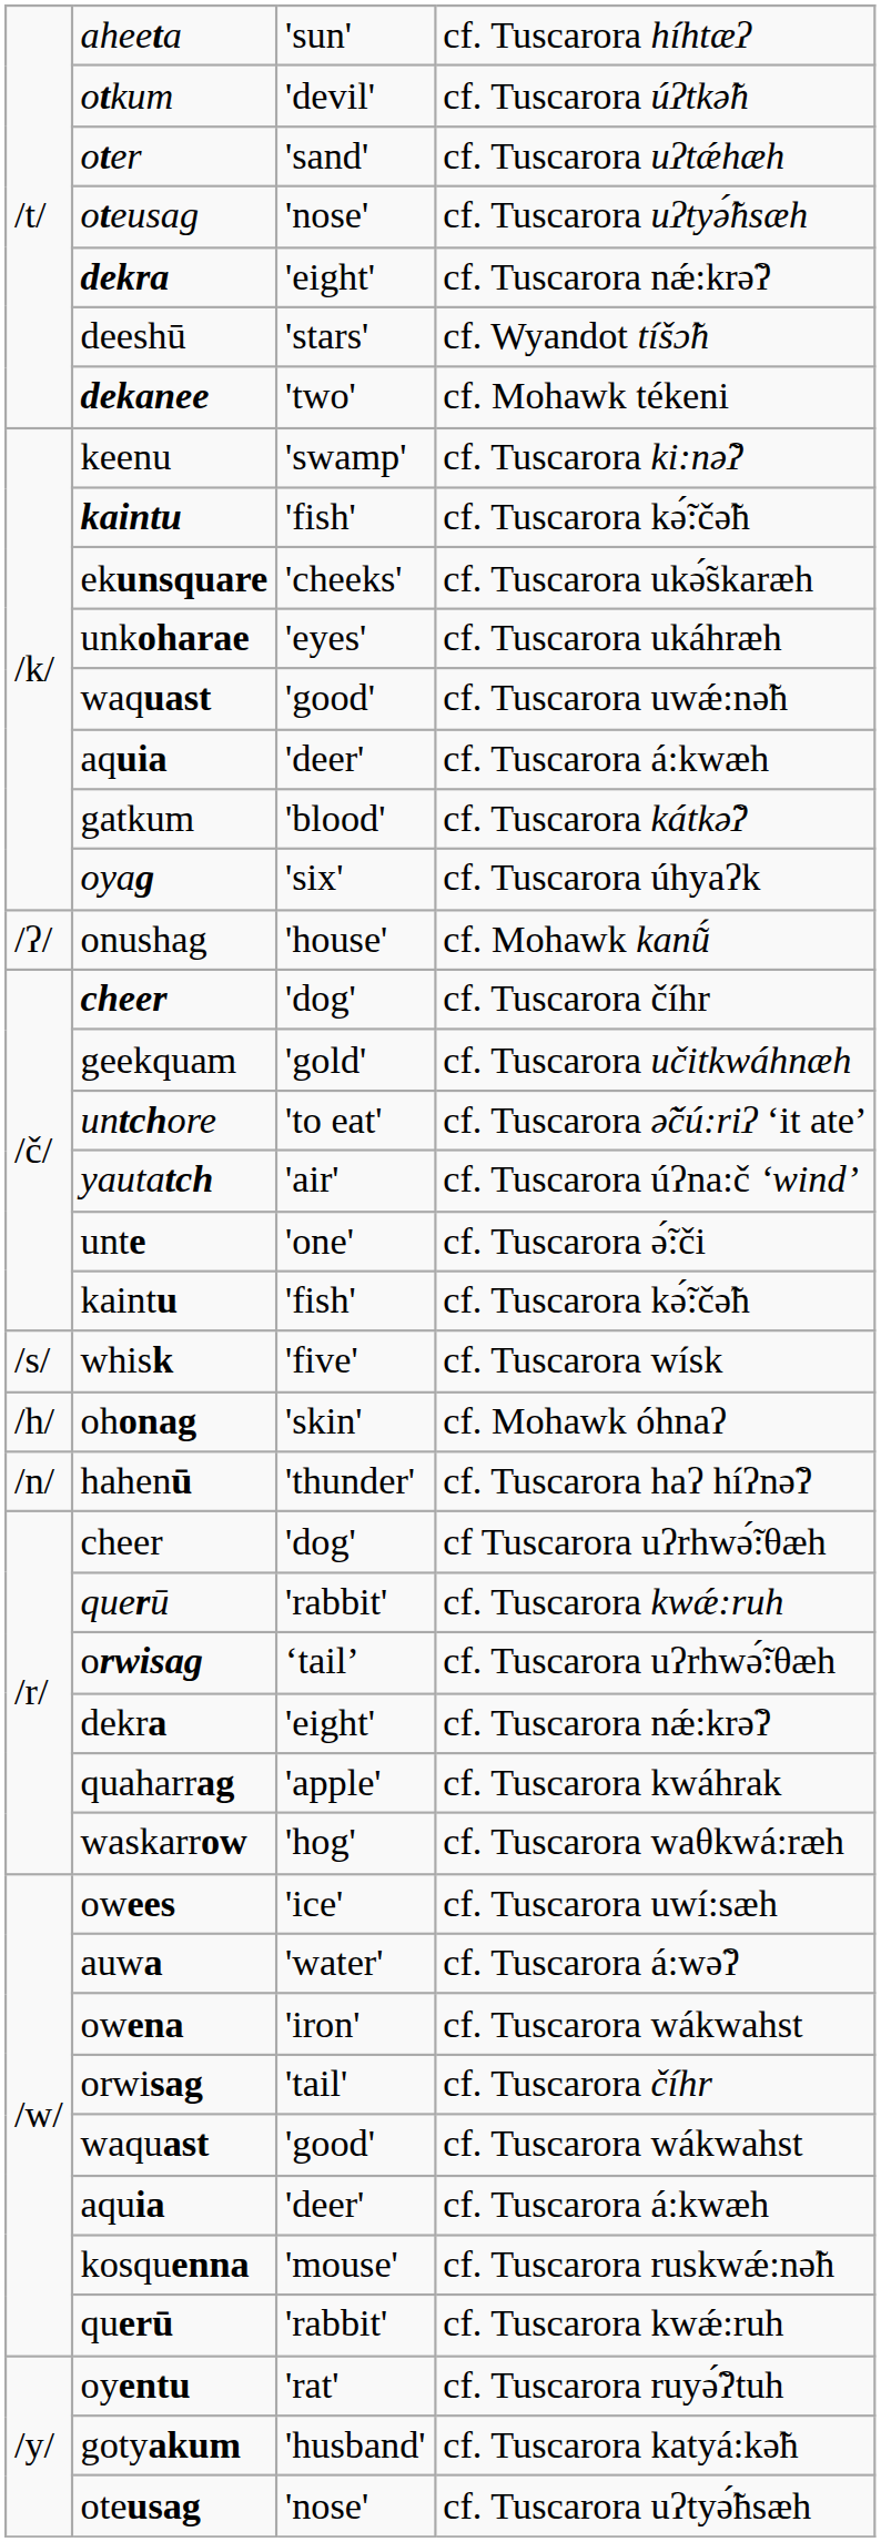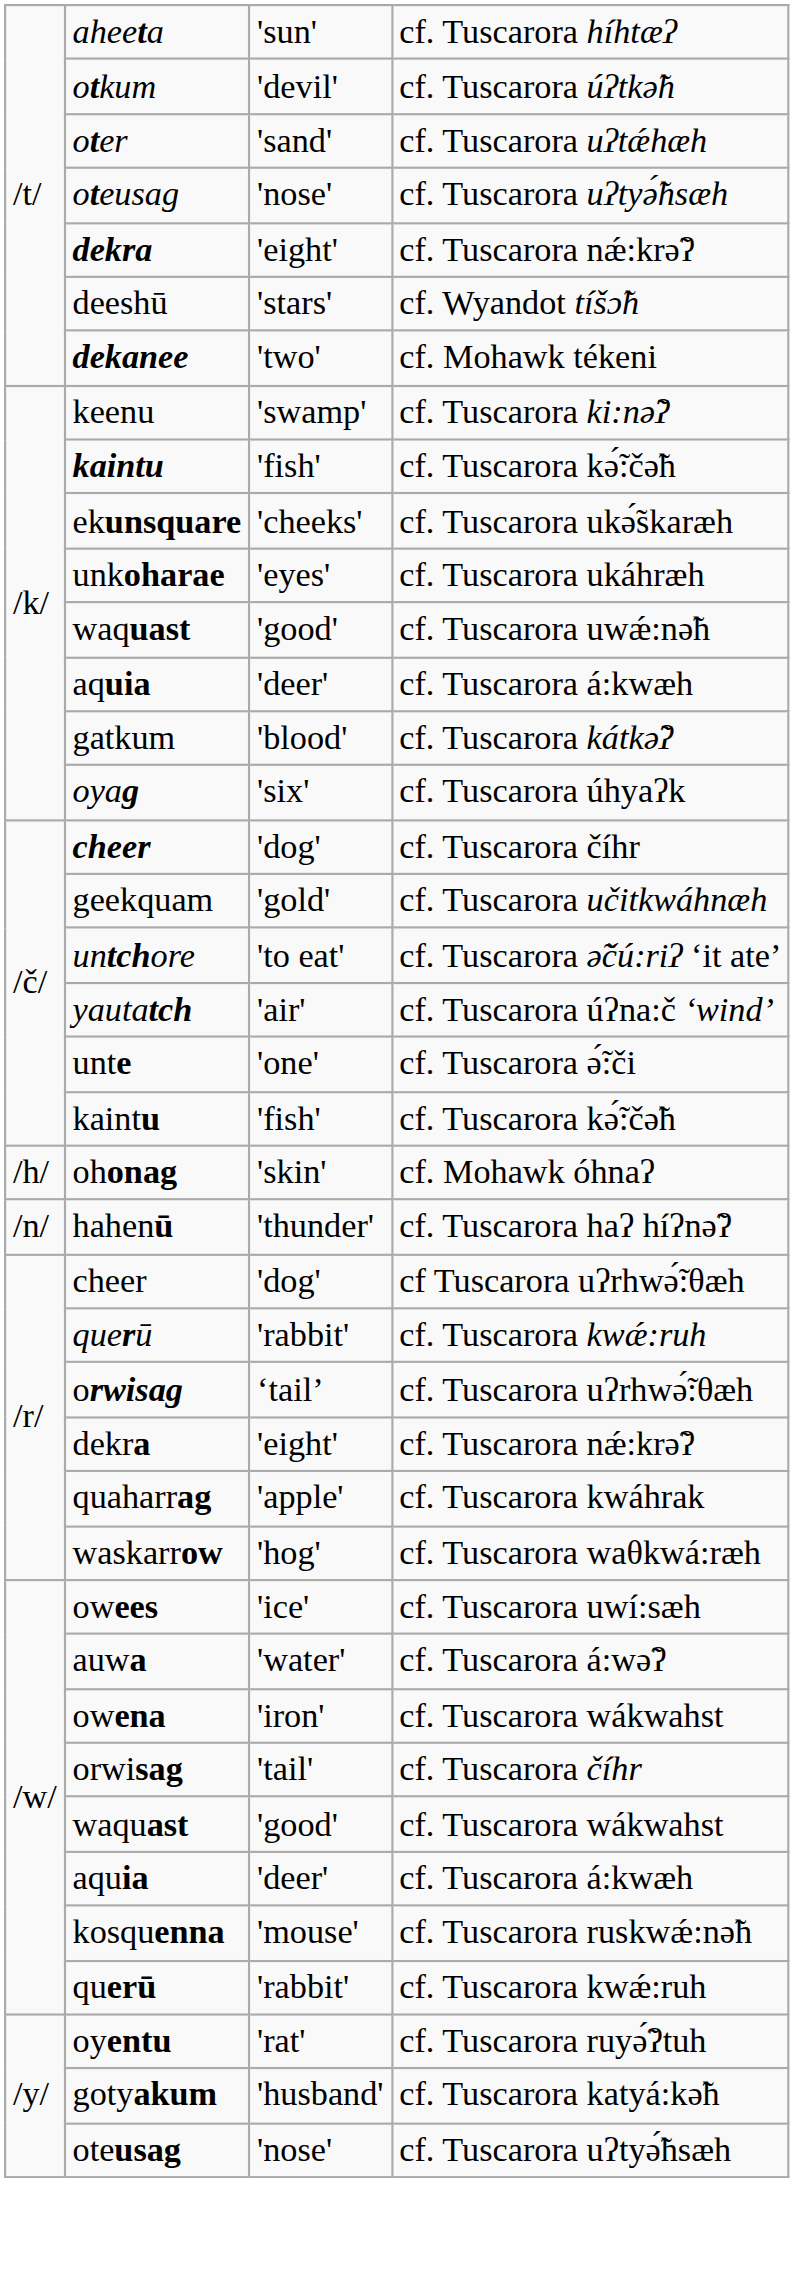 <table class="wikitable">
 <tr>
 <td rowspan="7">/t/</td>
 <td><em>ahee<strong>t</strong>a</em></td>
 <td>'sun'</td>
 <td>cf. Tuscarora <em>híhtæʔ</em></td>
 </tr>
 <tr>
 <td><em>o<strong>t</strong>kum</em></td>
 <td>'devil'</td>
 <td>cf. Tuscarora <em>úʔtkə̃h</em></td>
 </tr>
 <tr>
 <td><em>o<strong>t</strong>er</em></td>
 <td>'sand'</td>
 <td>cf. Tuscarora <em>uʔtǽhæh</em></td>
 </tr>
 <tr>
 <td><em>o<strong>t</strong>eusag</em></td>
 <td>'nose'</td>
 <td>cf. Tuscarora <em>uʔtyə̃́hsæh</em></td>
 </tr>
 <tr>
 <td><strong><em>d<strong>ekra<em></td>
 <td>'eight'</td>
 <td>cf. Tuscarora </em>nǽ:krə̃ʔ<em></td>
 </tr>
 <tr>
 <td></em></strong>d</strong>eeshū</em></td>
 <td>'stars'</td>
 <td>cf. Wyandot <em>tíšɔ̃h</em></td>
 </tr>
 <tr>
 <td><strong><em>d<strong>ekanee<em></td>
 <td>'two'</td>
 <td>cf. Mohawk </em>tékeni<em></td>
 </tr>
 <tr>
 <td rowspan="8">/k/</td>
 <td></em></strong>k</strong>eenu</em></td>
 <td>'swamp'</td>
 <td>cf. Tuscarora <em>ki:nə̃ʔ</em></td>
 </tr>
 <tr>
 <td><strong><em>k<strong>aintu<em></td>
 <td>'fish'</td>
 <td>cf. Tuscarora </em>kə̃́:čə̃h<em></td>
 </tr>
 <tr>
 <td></em>e</strong>k<strong>unsquare<em></td>
 <td>'cheeks'</td>
 <td>cf. Tuscarora </em>ukə̃́skaræh<em></td>
 </tr>
 <tr>
 <td></em>un</strong>k<strong>oharae<em></td>
 <td>'eyes'</td>
 <td>cf. Tuscarora </em>ukáhræh<em></td>
 </tr>
 <tr>
 <td></em>wa</strong>q<strong>uast<em></td>
 <td>'good'</td>
 <td>cf. Tuscarora </em>uwǽ:nə̃h<em></td>
 </tr>
 <tr>
 <td></em>a</strong>q<strong>uia<em></td>
 <td>'deer'</td>
 <td>cf. Tuscarora </em>á:kwæh<em></td>
 </tr>
 <tr>
 <td></em></strong>g</strong>atkum</em></td>
 <td>'blood'</td>
 <td>cf. Tuscarora <em>kátkə̃ʔ</em></td>
 </tr>
 <tr>
 <td><em>oya<strong>g<strong><em></td>
 <td>'six'</td>
 <td>cf. Tuscarora </em>úhyaʔk<em></td>
 </tr>
 <tr>
-<td>/ʔ/</td>
-<td></em>onusha</strong>g</em></strong></td>
-<td>'house'</td>
-<td>cf. Mohawk <em>kanṹ</em></td>
-</tr>
-<tr>
 <td rowspan="6">/č/</td>
 <td><strong><em>ch<strong>eer<em></td>
 <td>'dog'</td>
 <td>cf. Tuscarora </em>číhr<em></td>
 </tr>
 <tr>
 <td></em></strong>g</strong>eekquam</em></td>
 <td>'gold'</td>
 <td>cf. Tuscarora <em>učitkwáhnæh</em></td>
 </tr>
 <tr>
 <td><em>un<strong>tch</strong>ore</em></td>
 <td>'to eat'</td>
 <td>cf. Tuscarora <em>ə̃čú:riʔ</em> ‘it ate’</td>
 </tr>
 <tr>
 <td><em>yauta<strong>tch<strong><em></td>
 <td>'air'</td>
 <td>cf. Tuscarora </em>úʔna:č<em> ‘wind’</td>
 </tr>
 <tr>
 <td></em>un</strong>t<strong>e<em></td>
 <td>'one'</td>
 <td>cf. Tuscarora </em>ə̃́:či<em></td>
 </tr>
 <tr>
 <td></em>kain</strong>t<strong>u<em></td>
 <td>'fish'</td>
 <td>cf. Tuscarora </em>kə̃́:čə̃h<em></td>
-</tr>
-<tr>
-<td>/s/</td>
-<td></em>whi</strong>s<strong>k<em></td>
-<td>'five'</td>
-<td>cf. Tuscarora </em>wísk<em></td>
 </tr>
 <tr>
 <td>/h/</td>
 <td></em>o</strong>h<strong>onag<em></td>
 <td>'skin'</td>
 <td>cf. Mohawk </em>óhnaʔ<em></td>
 </tr>
 <tr>
 <td>/n/</td>
 <td></em>hahe</strong>n<strong>ū<em></td>
 <td>'thunder'</td>
 <td>cf. Tuscarora </em>haʔ híʔnə̃ʔ<em></td>
 </tr>
 <tr>
 <td rowspan="6">/r/</td>
 <td></em>chee</strong>r</em></strong></td>
 <td>'dog'</td>
 <td>cf Tuscarora </em>uʔrhwə̃́:θæh<em></td>
 </tr>
 <tr>
 <td><em>que<strong>r</strong>ū</em></td>
 <td>'rabbit'</td>
 <td>cf. Tuscarora <em>kwǽ:ruh</em></td>
 </tr>
 <tr>
 <td>o<strong><em>r<strong>wisag<em></td>
 <td>‘tail’</td>
 <td>cf. Tuscarora </em>uʔrhwə̃́:θæh<em></td>
 </tr>
 <tr>
 <td></em>dek</strong>r<strong>a<em></td>
 <td>'eight'</td>
 <td>cf. Tuscarora </em>nǽ:krə̃ʔ<em></td>
 </tr>
 <tr>
 <td></em>quaha</strong>rr<strong>ag<em></td>
 <td>'apple'</td>
 <td>cf. Tuscarora </em>kwáhrak<em></td>
 </tr>
 <tr>
 <td></em>waska</strong>rr<strong>ow<em></td>
 <td>'hog'</td>
 <td>cf. Tuscarora </em>waθkwá:ræh<em></td>
 </tr>
 <tr>
 <td rowspan="8">/w/</td>
 <td></em>o</strong>w<strong>ees<em></td>
 <td>'ice'</td>
 <td>cf. Tuscarora </em>uwí:sæh<em></td>
 </tr>
 <tr>
 <td></em>au</strong>w<strong>a<em></td>
 <td>'water'</td>
 <td>cf. Tuscarora </em>á:wə̃ʔ<em></td>
 </tr>
 <tr>
 <td></em>o</strong>w<strong>ena<em></td>
 <td>'iron'</td>
 <td>cf. Tuscarora </em>wákwahst<em></td>
 </tr>
 <tr>
 <td></em>or</strong>wi<strong>sag<em></td>
 <td>'tail'</td>
 <td>cf. Tuscarora <em>číhr</em></td>
 </tr>
 <tr>
 <td></em>waq</strong>u<strong>ast<em></td>
 <td>'good'</td>
 <td>cf. Tuscarora </em>wákwahst<em></td>
 </tr>
 <tr>
 <td></em>aq</strong>u<strong>ia<em></td>
 <td>'deer'</td>
 <td>cf. Tuscarora </em>á:kwæh<em></td>
 </tr>
 <tr>
 <td>k</em>osq</strong>u<strong>enna<em></td>
 <td>'mouse'</td>
 <td>cf. Tuscarora </em>ruskwǽ:nə̃h<em></td>
 </tr>
 <tr>
 <td></em>q</strong>u<strong>erū<em></td>
 <td>'rabbit'</td>
 <td>cf. Tuscarora </em>kwǽ:ruh<em></td>
 </tr>
 <tr>
 <td rowspan="3">/y/</td>
 <td></em>o</strong>y<strong>entu<em></td>
 <td>'rat'</td>
 <td>cf. Tuscarora </em>ruyə̃́ʔtuh<em></td>
 </tr>
 <tr>
 <td>g</em>ot</strong>y<strong>akum<em></td>
 <td>'husband'</td>
 <td>cf. Tuscarora </em>katyá:kə̃h<em></td>
 </tr>
 <tr>
 <td></em>ot</strong>e<strong>usag<em></td>
 <td>'nose'</td>
 <td>cf. Tuscarora </em>uʔtyə̃́hsæh<em></td>
 </tr>
 </table>
